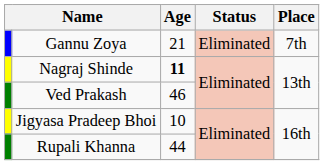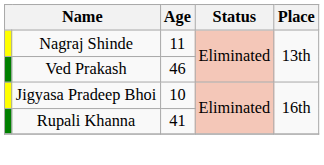 <table class="wikitable sortable" style="text-align:center;">
 <tr>
 <th colspan="2">Name</th>
 <th>Age</th>
 <th>Status</th>
 <th>Place</th>
 </tr>
 <tr>
-<td style="background:blue;"></td>
-<td>Gannu Zoya</td>
-<td>21</td>
-<td style="background:#f4c7b8;; text-align:center;">Eliminated <br></td>
-<td>7th</td>
-</tr>
-<tr>
 <td style="background: yellow;"></td>
 <td>Nagraj Shinde</td>
-<td><strong>11</strong></td>
+<td>11</td>
 <td rowspan="2" style="background:#f4c7b8;; text-align:center;">Eliminated <br></td>
 <td rowspan="2">13th</td>
 </tr>
 <tr>
 <td style="background:green;"></td>
 <td>Ved Prakash</td>
 <td>46</td>
 </tr>
 <tr>
 <td style="background: yellow;"></td>
 <td>Jigyasa Pradeep Bhoi</td>
 <td>10</td>
 <td rowspan="2" style="background:#f4c7b8;; text-align:center;">Eliminated <br></td>
 <td rowspan="2">16th</td>
 </tr>
 <tr>
 <td style="background:green;"></td>
 <td>Rupali Khanna</td>
-<td>44</td>
+<td>41</td>
 </tr>
 <tr>
 </tr>
 </table>
